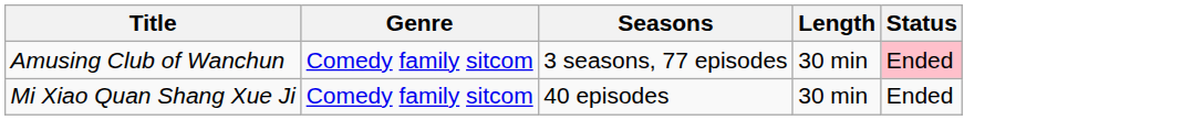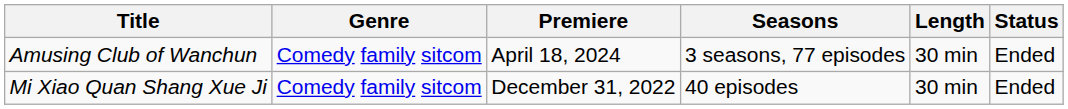 <table class="wikitable sortable">
 <tr>
 <th>Title</th>
 <th>Genre</th>
+<th>Premiere</th>
 <th>Seasons</th>
 <th>Length</th>
 <th>Status</th>
 </tr>
 <tr>
 <td><em>Amusing Club of Wanchun</em></td>
 <td><a href='#'>Comedy</a> <a href='#'>family</a> <a href='#'>sitcom</a></td>
+<td>April 18, 2024</td>
 <td>3 seasons, 77 episodes</td>
 <td>30 min</td>
-<td style="background: pink;">Ended</td>
+<td>Ended</td>
 </tr>
 <tr>
 <td><em>Mi Xiao Quan Shang Xue Ji</em></td>
 <td><a href='#'>Comedy</a> <a href='#'>family</a> <a href='#'>sitcom</a></td>
+<td>December 31, 2022</td>
 <td>40 episodes</td>
 <td>30 min</td>
 <td>Ended</td>
 </tr>
 </table>
